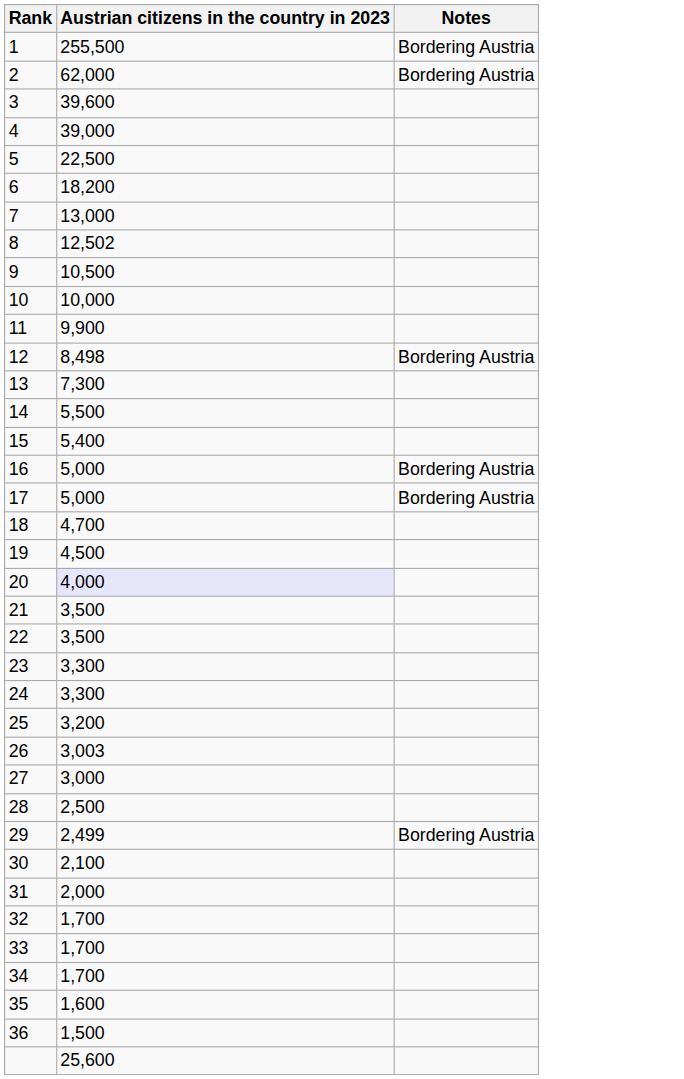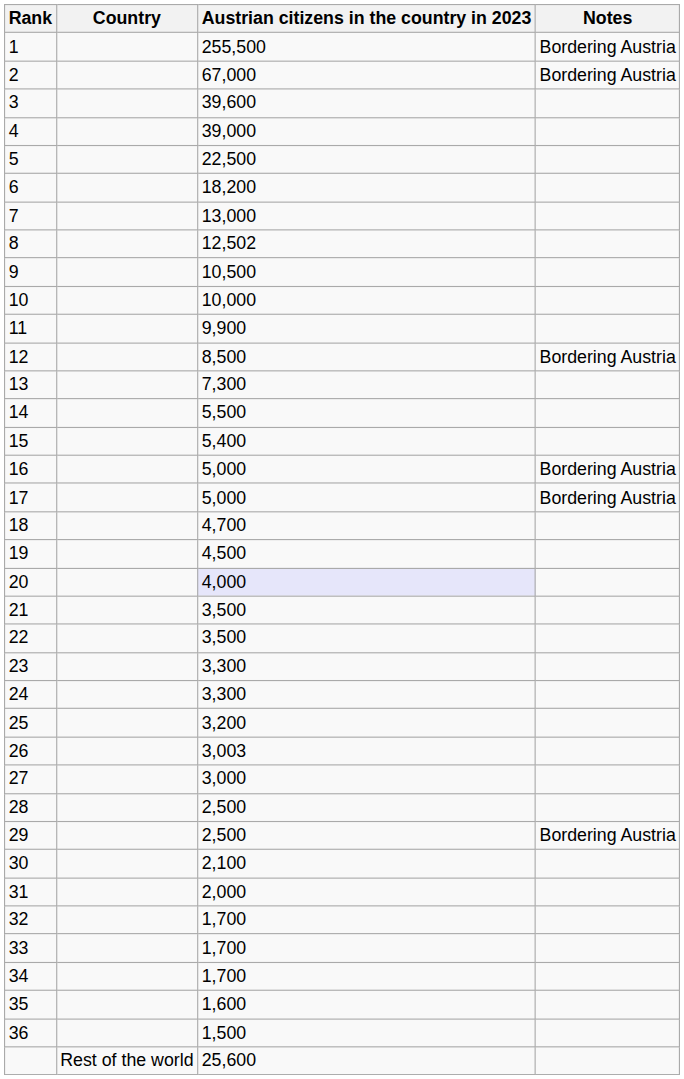 <table class="wikitable">
 <tr>
 <th>Rank</th>
+<th>Country</th>
 <th>Austrian citizens in the country in 2023</th>
 <th>Notes</th>
 </tr>
 <tr>
 <td>1</td>
+<td></td>
 <td>255,500</td>
 <td>Bordering Austria</td>
 </tr>
 <tr>
 <td>2</td>
-<td>62,000</td>
+<td></td>
+<td>67,000</td>
 <td>Bordering Austria</td>
 </tr>
 <tr>
 <td>3</td>
+<td></td>
 <td>39,600</td>
 <td></td>
 </tr>
 <tr>
 <td>4</td>
+<td></td>
 <td>39,000</td>
 <td></td>
 </tr>
 <tr>
 <td>5</td>
+<td></td>
 <td>22,500</td>
 <td></td>
 </tr>
 <tr>
 <td>6</td>
+<td></td>
 <td>18,200</td>
 <td></td>
 </tr>
 <tr>
 <td>7</td>
+<td></td>
 <td>13,000</td>
 <td></td>
 </tr>
 <tr>
 <td>8</td>
+<td></td>
 <td>12,502</td>
 <td></td>
 </tr>
 <tr>
 <td>9</td>
+<td></td>
 <td>10,500</td>
 <td></td>
 </tr>
 <tr>
 <td>10</td>
+<td></td>
 <td>10,000</td>
 <td></td>
 </tr>
 <tr>
 <td>11</td>
+<td></td>
 <td>9,900</td>
 <td></td>
 </tr>
 <tr>
 <td>12</td>
-<td>8,498</td>
+<td></td>
+<td>8,500</td>
 <td>Bordering Austria</td>
 </tr>
 <tr>
 <td>13</td>
+<td></td>
 <td>7,300</td>
 <td></td>
 </tr>
 <tr>
 <td>14</td>
+<td></td>
 <td>5,500</td>
 <td></td>
 </tr>
 <tr>
 <td>15</td>
+<td></td>
 <td>5,400</td>
 <td></td>
 </tr>
 <tr>
 <td>16</td>
+<td></td>
 <td>5,000</td>
 <td>Bordering Austria</td>
 </tr>
 <tr>
 <td>17</td>
+<td></td>
 <td>5,000</td>
 <td>Bordering Austria</td>
 </tr>
 <tr>
 <td>18</td>
+<td></td>
 <td>4,700</td>
 <td></td>
 </tr>
 <tr>
 <td>19</td>
+<td></td>
 <td>4,500</td>
 <td></td>
 </tr>
 <tr>
 <td>20</td>
+<td></td>
 <td style="background: lavender;">4,000</td>
 <td></td>
 </tr>
 <tr>
 <td>21</td>
+<td></td>
 <td>3,500</td>
 <td></td>
 </tr>
 <tr>
 <td>22</td>
+<td></td>
 <td>3,500</td>
 <td></td>
 </tr>
 <tr>
 <td>23</td>
+<td></td>
 <td>3,300</td>
 <td></td>
 </tr>
 <tr>
 <td>24</td>
+<td></td>
 <td>3,300</td>
 <td></td>
 </tr>
 <tr>
 <td>25</td>
+<td></td>
 <td>3,200</td>
 <td></td>
 </tr>
 <tr>
 <td>26</td>
+<td></td>
 <td>3,003</td>
 <td></td>
 </tr>
 <tr>
 <td>27</td>
+<td></td>
 <td>3,000</td>
 <td></td>
 </tr>
 <tr>
 <td>28</td>
+<td></td>
 <td>2,500</td>
 <td></td>
 </tr>
 <tr>
 <td>29</td>
-<td>2,499</td>
+<td></td>
+<td>2,500</td>
 <td>Bordering Austria</td>
 </tr>
 <tr>
 <td>30</td>
+<td></td>
 <td>2,100</td>
 <td></td>
 </tr>
 <tr>
 <td>31</td>
+<td></td>
 <td>2,000</td>
 <td></td>
 </tr>
 <tr>
 <td>32</td>
+<td></td>
 <td>1,700</td>
 <td></td>
 </tr>
 <tr>
 <td>33</td>
+<td></td>
 <td>1,700</td>
 <td></td>
 </tr>
 <tr>
 <td>34</td>
+<td></td>
 <td>1,700</td>
 <td></td>
 </tr>
 <tr>
 <td>35</td>
+<td></td>
 <td>1,600</td>
 <td></td>
 </tr>
 <tr>
 <td>36</td>
+<td></td>
 <td>1,500</td>
 <td></td>
 </tr>
 <tr>
 <td></td>
+<td>Rest of the world</td>
 <td>25,600</td>
 <td></td>
 </tr>
 </table>
